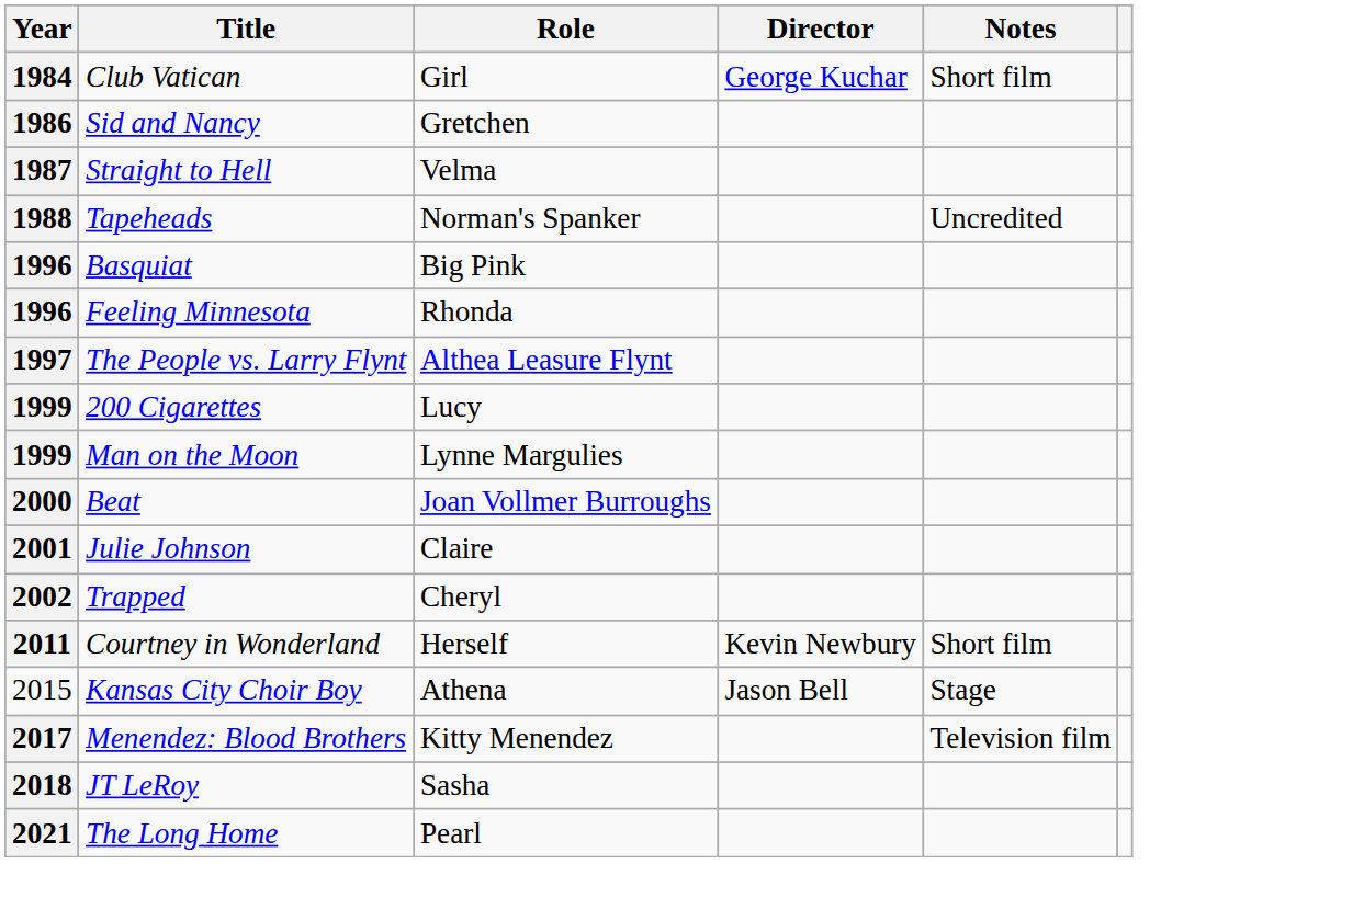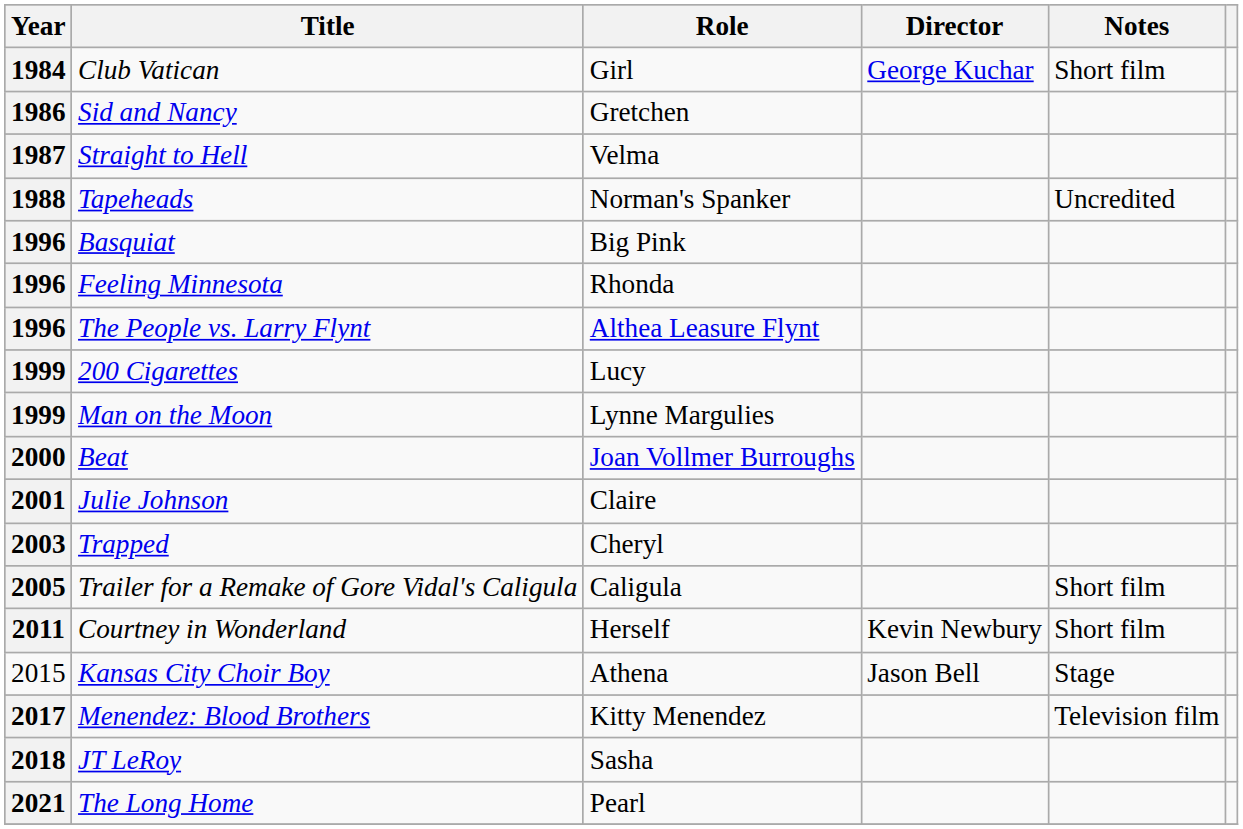 <table class="wikitable sortable plainrowheaders" style="min-width:30em">
 <tr>
 <th>Year</th>
 <th>Title</th>
 <th>Role</th>
 <th>Director</th>
 <th class="unsortable">Notes</th>
 <th class="unsortable"></th>
 </tr>
 <tr>
 <th scope="row">1984</th>
 <td><em>Club Vatican</em></td>
 <td>Girl</td>
 <td><a href='#'>George Kuchar</a></td>
 <td>Short film</td>
 <td align=center></td>
 </tr>
 <tr>
 <th scope="row">1986</th>
 <td><em><a href='#'>Sid and Nancy</a></em></td>
 <td>Gretchen</td>
 <td></td>
 <td></td>
 <td align=center></td>
 </tr>
 <tr>
 <th scope="row">1987</th>
 <td><em><a href='#'>Straight to Hell</a></em></td>
 <td>Velma</td>
 <td></td>
 <td></td>
 <td align=center></td>
 </tr>
 <tr>
 <th scope="row">1988</th>
 <td><em><a href='#'>Tapeheads</a></em></td>
 <td>Norman's Spanker</td>
 <td></td>
 <td>Uncredited</td>
 <td align=center></td>
 </tr>
 <tr>
 <th scope="row">1996</th>
 <td><em><a href='#'>Basquiat</a></em></td>
 <td>Big Pink</td>
 <td></td>
 <td></td>
 <td align=center></td>
 </tr>
 <tr>
 <th scope="row">1996</th>
 <td><em><a href='#'>Feeling Minnesota</a></em></td>
 <td>Rhonda</td>
 <td></td>
 <td></td>
 <td align=center></td>
 </tr>
 <tr>
-<th scope="row">1997</th>
+<th scope="row">1996</th>
 <td><em><a href='#'>The People vs. Larry Flynt</a></em></td>
 <td><a href='#'>Althea Leasure Flynt</a></td>
 <td></td>
 <td></td>
 <td align=center></td>
 </tr>
 <tr>
 <th scope="row">1999</th>
 <td><em><a href='#'>200 Cigarettes</a></em></td>
 <td>Lucy</td>
 <td></td>
 <td></td>
 <td align=center></td>
 </tr>
 <tr>
 <th scope="row">1999</th>
 <td><em><a href='#'>Man on the Moon</a></em></td>
 <td>Lynne Margulies</td>
 <td></td>
 <td></td>
 <td align=center></td>
 </tr>
 <tr>
 <th scope="row">2000</th>
 <td><em><a href='#'>Beat</a></em></td>
 <td><a href='#'>Joan Vollmer Burroughs</a></td>
 <td></td>
 <td></td>
 <td align=center></td>
 </tr>
 <tr>
 <th scope="row">2001</th>
 <td><em><a href='#'>Julie Johnson</a></em></td>
 <td>Claire</td>
 <td></td>
 <td></td>
 <td align=center></td>
 </tr>
 <tr>
-<th scope="row">2002</th>
+<th scope="row">2003</th>
 <td><em><a href='#'>Trapped</a></em></td>
 <td>Cheryl</td>
 <td></td>
 <td></td>
+<td align=center></td>
+</tr>
+<tr>
+<th scope="row">2005</th>
+<td><em>Trailer for a Remake of Gore Vidal's Caligula</em></td>
+<td>Caligula</td>
+<td></td>
+<td>Short film</td>
 <td align=center></td>
 </tr>
 <tr>
 <th scope="row">2011</th>
 <td><em>Courtney in Wonderland</em></td>
 <td>Herself</td>
 <td>Kevin Newbury</td>
 <td>Short film</td>
 <td align=center></td>
 </tr>
 <tr>
 <td>2015</td>
 <td><em><a href='#'>Kansas City Choir Boy</a></em></td>
 <td>Athena</td>
 <td>Jason Bell</td>
 <td>Stage</td>
 <td></td>
 </tr>
 <tr>
 <th scope="row">2017</th>
 <td><em><a href='#'>Menendez: Blood Brothers</a></em></td>
 <td>Kitty Menendez</td>
 <td></td>
 <td>Television film</td>
 <td align=center></td>
 </tr>
 <tr>
 <th scope="row">2018</th>
 <td><em><a href='#'>JT LeRoy</a></em></td>
 <td>Sasha</td>
 <td></td>
 <td></td>
 <td align=center></td>
 </tr>
 <tr>
 <th scope="row">2021</th>
 <td><em><a href='#'>The Long Home</a></em></td>
 <td>Pearl</td>
 <td></td>
 <td></td>
 <td align=center></td>
 </tr>
 <tr>
 </tr>
 </table>
